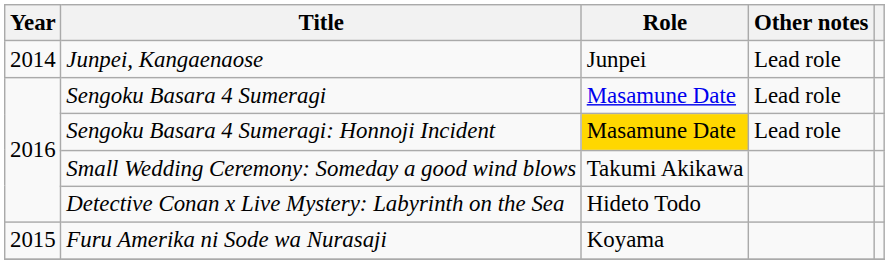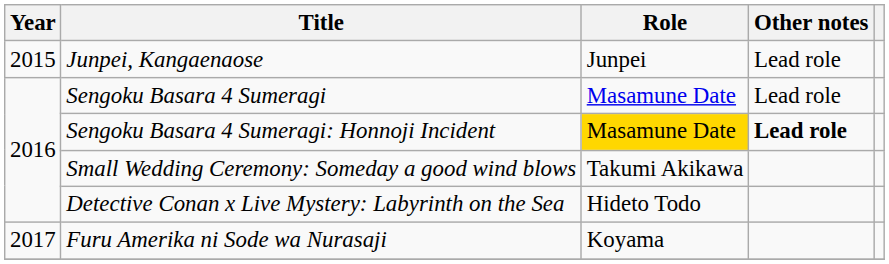 <table class="wikitable">
 <tr>
 <th>Year</th>
 <th>Title</th>
 <th>Role</th>
 <th>Other notes</th>
 <th></th>
 </tr>
 <tr>
-<td>2014</td>
+<td>2015</td>
 <td><em>Junpei, Kangaenaose </em></td>
 <td>Junpei</td>
 <td>Lead role</td>
 <td></td>
 </tr>
 <tr>
 <td rowspan="4">2016</td>
 <td><em>Sengoku Basara 4 Sumeragi</em></td>
 <td><a href='#'>Masamune Date</a></td>
 <td>Lead role</td>
 <td></td>
 </tr>
 <tr>
 <td><em>Sengoku Basara 4 Sumeragi: Honnoji Incident</em></td>
 <td style="background: gold;">Masamune Date</td>
-<td>Lead role</td>
+<td><strong>Lead role</strong></td>
 <td></td>
 </tr>
 <tr>
 <td><em>Small Wedding Ceremony: Someday a good wind blows</em></td>
 <td>Takumi Akikawa</td>
 <td></td>
 <td></td>
 </tr>
 <tr>
 <td><em>Detective Conan x Live Mystery: Labyrinth on the Sea</em></td>
 <td>Hideto Todo</td>
 <td></td>
 <td></td>
 </tr>
 <tr>
-<td>2015</td>
+<td>2017</td>
 <td><em>Furu Amerika ni Sode wa Nurasaji</em></td>
 <td>Koyama</td>
 <td></td>
 <td></td>
 </tr>
 <tr>
 </tr>
 </table>
